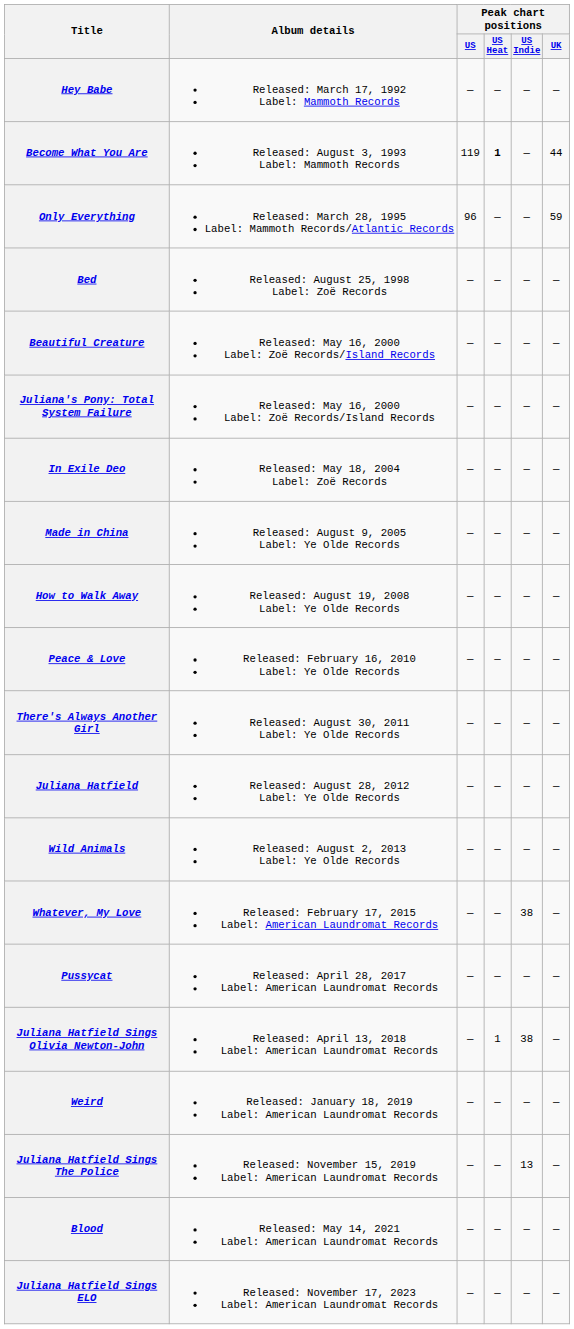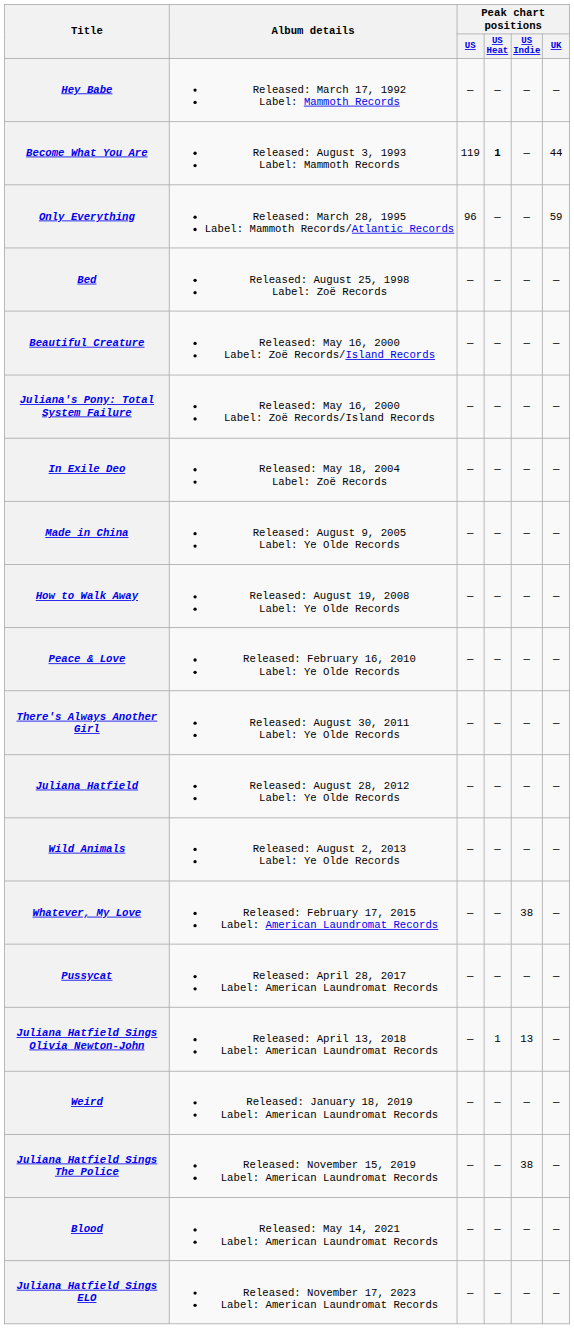 <table class="wikitable plainrowheaders" style="text-align:center;">
 <tr>
 <th scope="col" rowspan="2" style="width:15em;">Title</th>
 <th scope="col" rowspan="2">Album details</th>
 <th scope="col" colspan="4">Peak chart positions</th>
 </tr>
 <tr>
 <th scope="col" style="width:2.5em;font-size:85%;"><a href='#'>US</a><br></th>
 <th scope="col" style="width:2.5em;font-size:85%;"><a href='#'>US<br>Heat</a><br></th>
 <th scope="col" style="width:2.5em;font-size:85%;"><a href='#'>US<br>Indie</a><br></th>
 <th scope="col" style="width:2.5em;font-size:85%;"><a href='#'>UK</a><br></th>
 </tr>
 <tr>
 <th scope="row"><em><a href='#'>Hey Babe</a></em></th>
 <td><br><ul><li>Released: March 17, 1992</li><li>Label: <a href='#'>Mammoth Records</a></li></ul></td>
 <td>—</td>
 <td>—</td>
 <td>—</td>
 <td>—</td>
 </tr>
 <tr>
 <th scope="row"><em><a href='#'>Become What You Are</a></em></th>
 <td><br><ul><li>Released: August 3, 1993</li><li>Label: Mammoth Records</li></ul></td>
 <td>119</td>
 <td><strong>1</strong></td>
 <td>—</td>
 <td>44</td>
 </tr>
 <tr>
 <th scope="row"><em><a href='#'>Only Everything</a></em></th>
 <td><br><ul><li>Released: March 28, 1995</li><li>Label: Mammoth Records/<a href='#'>Atlantic Records</a></li></ul></td>
 <td>96</td>
 <td>—</td>
 <td>—</td>
 <td>59</td>
 </tr>
 <tr>
 <th scope="row"><em><a href='#'>Bed</a></em></th>
 <td><br><ul><li>Released: August 25, 1998</li><li>Label: Zoë Records</li></ul></td>
 <td>—</td>
 <td>—</td>
 <td>—</td>
 <td>—</td>
 </tr>
 <tr>
 <th scope="row"><em><a href='#'>Beautiful Creature</a></em></th>
 <td><br><ul><li>Released: May 16, 2000</li><li>Label: Zoë Records/<a href='#'>Island Records</a></li></ul></td>
 <td>—</td>
 <td>—</td>
 <td>—</td>
 <td>—</td>
 </tr>
 <tr>
 <th scope="row"><em><a href='#'>Juliana's Pony: Total System Failure</a></em></th>
 <td><br><ul><li>Released: May 16, 2000</li><li>Label: Zoë Records/Island Records</li></ul></td>
 <td>—</td>
 <td>—</td>
 <td>—</td>
 <td>—</td>
 </tr>
 <tr>
 <th scope="row"><em><a href='#'>In Exile Deo</a></em></th>
 <td><br><ul><li>Released: May 18, 2004</li><li>Label: Zoë Records</li></ul></td>
 <td>—</td>
 <td>—</td>
 <td>—</td>
 <td>—</td>
 </tr>
 <tr>
 <th scope="row"><em><a href='#'>Made in China</a></em></th>
 <td><br><ul><li>Released: August 9, 2005</li><li>Label: Ye Olde Records</li></ul></td>
 <td>—</td>
 <td>—</td>
 <td>—</td>
 <td>—</td>
 </tr>
 <tr>
 <th scope="row"><em><a href='#'>How to Walk Away</a></em></th>
 <td><br><ul><li>Released: August 19, 2008</li><li>Label: Ye Olde Records</li></ul></td>
 <td>—</td>
 <td>—</td>
 <td>—</td>
 <td>—</td>
 </tr>
 <tr>
 <th scope="row"><em><a href='#'>Peace & Love</a></em></th>
 <td><br><ul><li>Released: February 16, 2010</li><li>Label: Ye Olde Records</li></ul></td>
 <td>—</td>
 <td>—</td>
 <td>—</td>
 <td>—</td>
 </tr>
 <tr>
 <th scope="row"><em><a href='#'>There's Always Another Girl</a></em></th>
 <td><br><ul><li>Released: August 30, 2011</li><li>Label: Ye Olde Records</li></ul></td>
 <td>—</td>
 <td>—</td>
 <td>—</td>
 <td>—</td>
 </tr>
 <tr>
 <th scope="row"><em><a href='#'>Juliana Hatfield</a></em></th>
 <td><br><ul><li>Released: August 28, 2012</li><li>Label: Ye Olde Records</li></ul></td>
 <td>—</td>
 <td>—</td>
 <td>—</td>
 <td>—</td>
 </tr>
 <tr>
 <th scope="row"><em><a href='#'>Wild Animals</a></em></th>
 <td><br><ul><li>Released: August 2, 2013</li><li>Label: Ye Olde Records</li></ul></td>
 <td>—</td>
 <td>—</td>
 <td>—</td>
 <td>—</td>
 </tr>
 <tr>
 <th scope="row"><em><a href='#'>Whatever, My Love</a></em></th>
 <td><br><ul><li>Released: February 17, 2015</li><li>Label: <a href='#'>American Laundromat Records</a></li></ul></td>
 <td>—</td>
 <td>—</td>
 <td>38</td>
 <td>—</td>
 </tr>
 <tr>
 <th scope="row"><em><a href='#'>Pussycat</a></em></th>
 <td><br><ul><li>Released: April 28, 2017</li><li>Label: American Laundromat Records</li></ul></td>
 <td>—</td>
 <td>—</td>
 <td>—</td>
 <td>—</td>
 </tr>
 <tr>
 <th scope="row"><em><a href='#'>Juliana Hatfield Sings Olivia Newton-John</a></em></th>
 <td><br><ul><li>Released: April 13, 2018</li><li>Label: American Laundromat Records</li></ul></td>
 <td>—</td>
 <td>1</td>
-<td>38</td>
+<td>13</td>
 <td>—</td>
 </tr>
 <tr>
 <th scope="row"><em><a href='#'>Weird</a></em></th>
 <td><br><ul><li>Released: January 18, 2019</li><li>Label: American Laundromat Records</li></ul></td>
 <td>—</td>
 <td>—</td>
 <td>—</td>
 <td>—</td>
 </tr>
 <tr>
 <th scope="row"><em><a href='#'>Juliana Hatfield Sings The Police</a></em></th>
 <td><br><ul><li>Released: November 15, 2019</li><li>Label: American Laundromat Records</li></ul></td>
 <td>—</td>
 <td>—</td>
-<td>13</td>
+<td>38</td>
 <td>—</td>
 </tr>
 <tr>
 <th scope="row"><em><a href='#'>Blood</a></em></th>
 <td><br><ul><li>Released: May 14, 2021</li><li>Label: American Laundromat Records</li></ul></td>
 <td>—</td>
 <td>—</td>
 <td>—</td>
 <td>—</td>
 </tr>
 <tr>
 <th scope="row"><em><a href='#'>Juliana Hatfield Sings ELO</a></em></th>
 <td><br><ul><li>Released: November 17, 2023</li><li>Label: American Laundromat Records</li></ul></td>
 <td>—</td>
 <td>—</td>
 <td>—</td>
 <td>—</td>
 </tr>
 </table>
